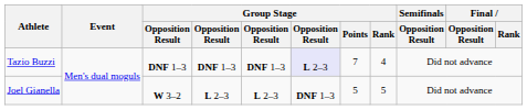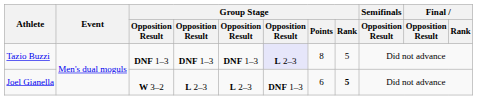 <table class="wikitable" style="font-size:90%">
 <tr>
 <th rowspan="2">Athlete</th>
 <th rowspan="2">Event</th>
 <th colspan=6>Group Stage</th>
 <th>Semifinals</th>
 <th colspan=2>Final / </th>
 </tr>
 <tr style="font-size:95%">
 <th>Opposition<br>Result</th>
 <th>Opposition<br>Result</th>
 <th>Opposition<br>Result</th>
 <th>Opposition<br>Result</th>
 <th>Points</th>
 <th>Rank</th>
 <th>Opposition<br>Result</th>
 <th>Opposition<br>Result</th>
 <th>Rank</th>
 </tr>
 <tr align=center>
 <td align=left><a href='#'>Tazio Buzzi</a></td>
 <td align=left rowspan=2><a href='#'>Men's dual moguls</a></td>
 <td><br><strong>DNF</strong> 1–3</td>
 <td><br><strong>DNF</strong> 1–3</td>
 <td><br><strong>DNF</strong> 1–3</td>
 <td style="background: lavender;"><br><strong>L</strong> 2–3</td>
-<td>7</td>
-<td>4</td>
+<td>8</td>
+<td>5</td>
 <td colspan=3>Did not advance</td>
 </tr>
 <tr align=center>
 <td align=left><a href='#'>Joel Gianella</a></td>
 <td><br><strong>W</strong> 3–2</td>
 <td><br><strong>L</strong> 2–3</td>
 <td><br><strong>L</strong> 2–3</td>
 <td><br><strong>DNF</strong> 1–3</td>
-<td>5</td>
-<td>5</td>
+<td>6</td>
+<td><strong>5</strong></td>
 <td colspan=3>Did not advance</td>
 </tr>
 </table>
